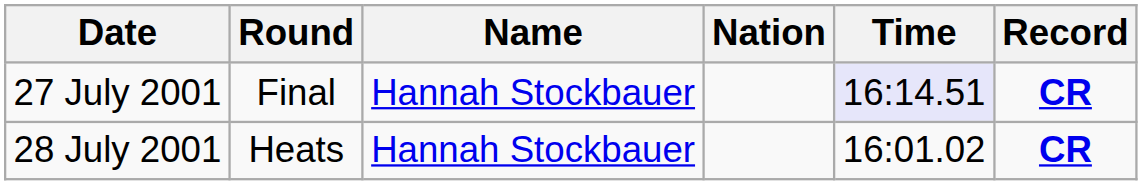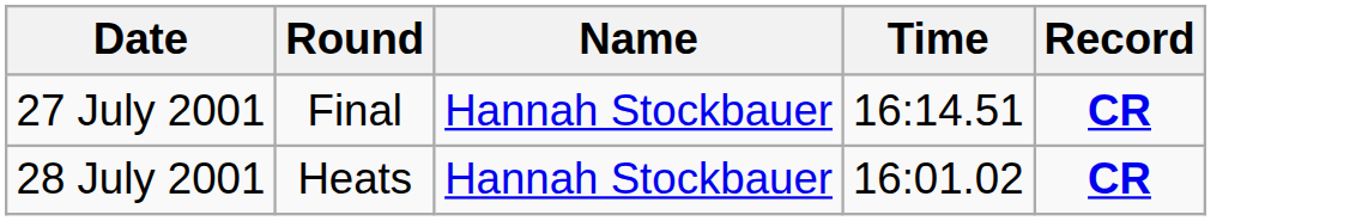 <table class="wikitable" style="text-align:center">
 <tr>
 <th>Date</th>
 <th>Round</th>
 <th>Name</th>
-<th>Nation</th>
 <th>Time</th>
 <th>Record</th>
 </tr>
 <tr>
 <td>27 July 2001</td>
 <td>Final</td>
 <td align="left"><a href='#'>Hannah Stockbauer</a></td>
-<td align="left"></td>
-<td style="background: lavender;">16:14.51</td>
+<td>16:14.51</td>
 <td><strong><a href='#'>CR</a></strong></td>
 </tr>
 <tr>
 <td>28 July 2001</td>
 <td>Heats</td>
 <td align="left"><a href='#'>Hannah Stockbauer</a></td>
-<td align="left"></td>
 <td>16:01.02</td>
 <td><strong><a href='#'>CR</a></strong></td>
 </tr>
 </table>
